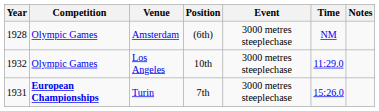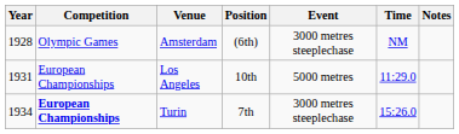 <table class="wikitable" width=60% style="font-size:90%; text-align:center;">
 <tr>
 <th>Year</th>
 <th>Competition</th>
 <th>Venue</th>
 <th>Position</th>
 <th>Event</th>
 <th>Time</th>
 <th>Notes</th>
 </tr>
 <tr>
 <td>1928</td>
 <td align=left><a href='#'>Olympic Games</a></td>
 <td align=left> <a href='#'>Amsterdam</a></td>
 <td> (6th)</td>
 <td>3000 metres steeplechase</td>
 <td><a href='#'>NM</a></td>
 <td></td>
 </tr>
 <tr>
-<td>1932</td>
-<td align=left><a href='#'>Olympic Games</a></td>
+<td>1931</td>
+<td align=left><a href='#'>European Championships</a></td>
 <td align=left> <a href='#'>Los Angeles</a></td>
 <td>10th</td>
-<td>3000 metres steeplechase</td>
+<td>5000 metres</td>
 <td><a href='#'>11:29.0</a></td>
 <td></td>
 </tr>
 <tr>
-<td>1931</td>
+<td>1934</td>
 <td align=left><strong><a href='#'>European Championships</a></strong></td>
 <td align=left> <a href='#'>Turin</a></td>
 <td>7th</td>
 <td>3000 metres steeplechase</td>
 <td><a href='#'>15:26.0</a></td>
 <td></td>
 </tr>
 </table>
